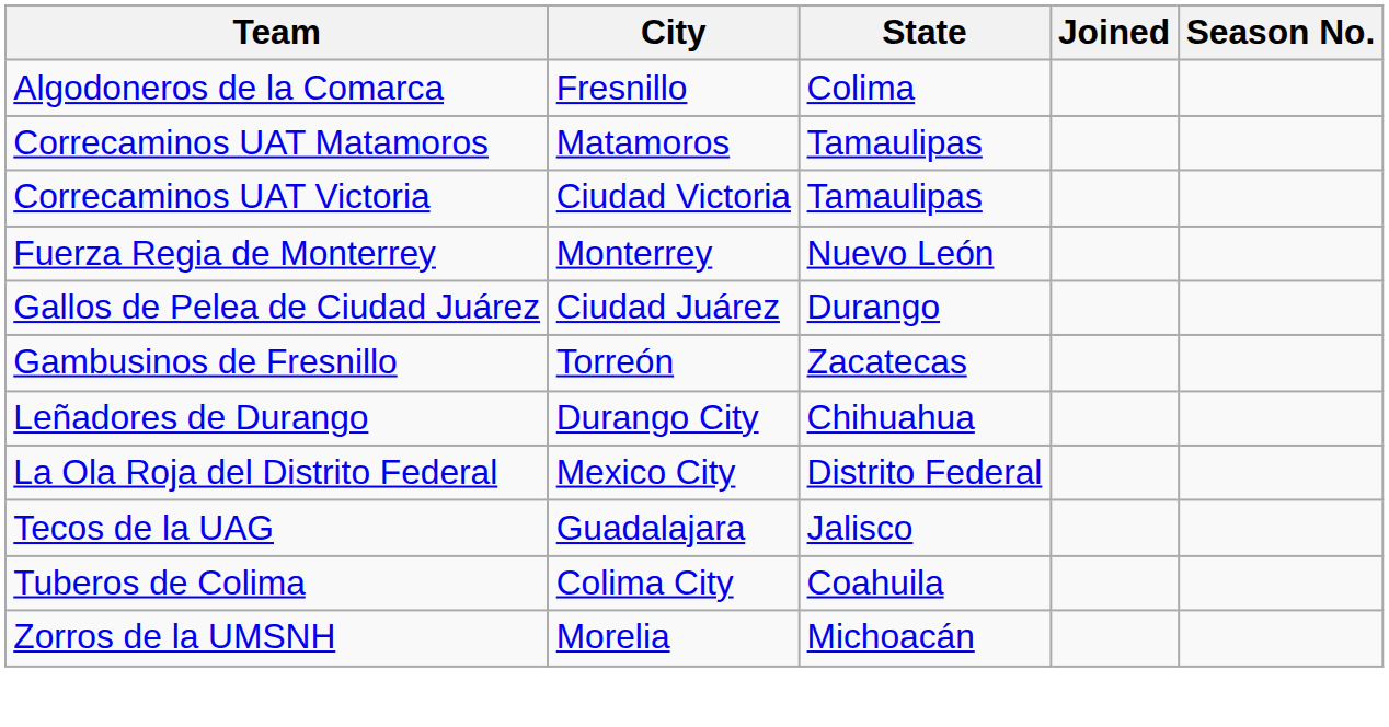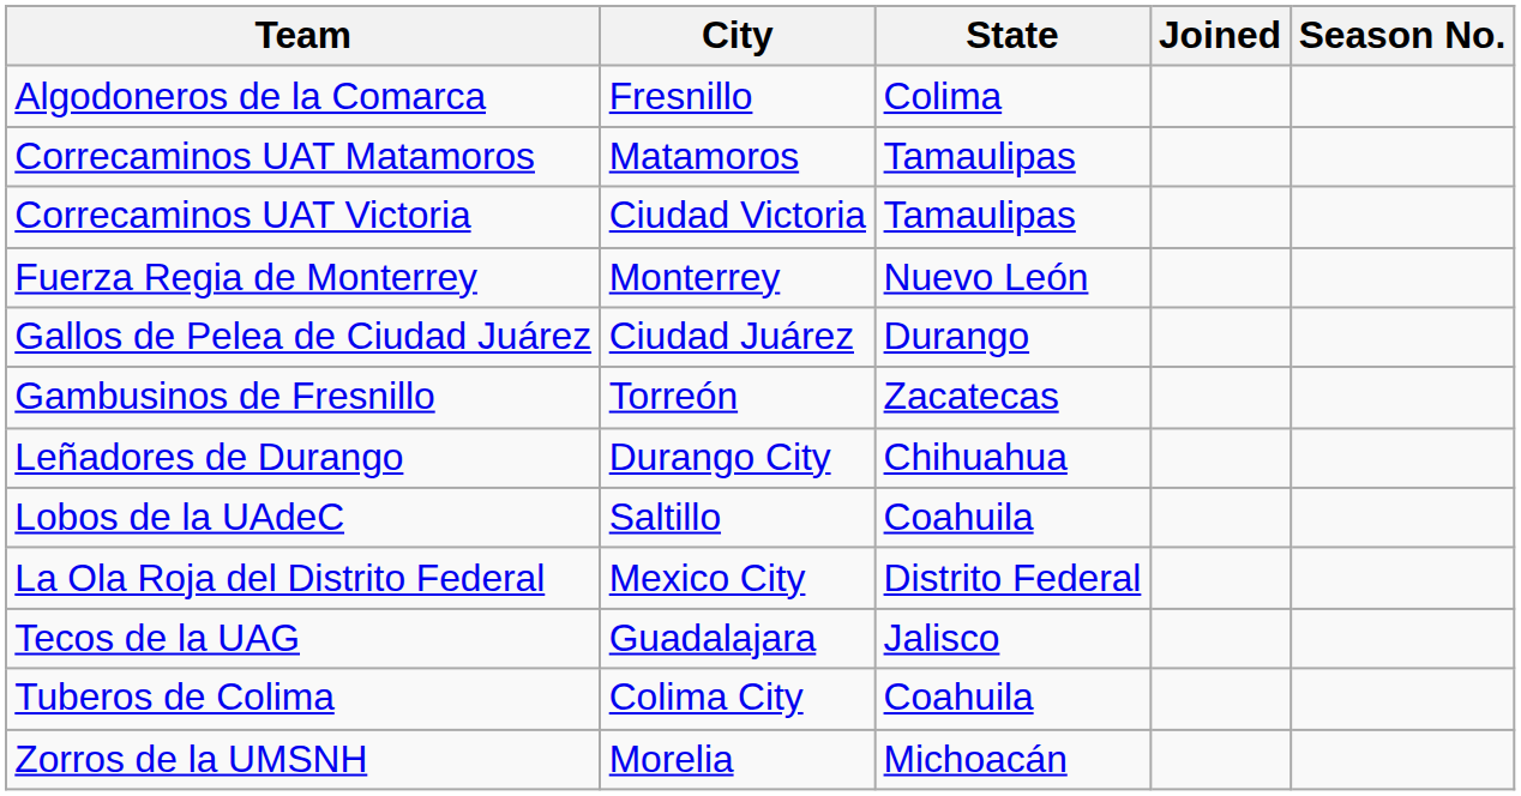 <table class="wikitable sortable">
 <tr>
 <th>Team</th>
 <th>City</th>
 <th>State</th>
 <th>Joined</th>
 <th>Season No.</th>
 </tr>
 <tr>
 <td><a href='#'>Algodoneros de la Comarca</a></td>
 <td><a href='#'>Fresnillo</a></td>
 <td><a href='#'>Colima</a></td>
 <td></td>
 <td></td>
 </tr>
 <tr>
 <td><a href='#'>Correcaminos UAT Matamoros</a></td>
 <td><a href='#'>Matamoros</a></td>
 <td><a href='#'>Tamaulipas</a></td>
 <td></td>
 <td></td>
 </tr>
 <tr>
 <td><a href='#'>Correcaminos UAT Victoria</a></td>
 <td><a href='#'>Ciudad Victoria</a></td>
 <td><a href='#'>Tamaulipas</a></td>
 <td></td>
 <td></td>
 </tr>
 <tr>
 <td><a href='#'>Fuerza Regia de Monterrey</a></td>
 <td><a href='#'>Monterrey</a></td>
 <td><a href='#'>Nuevo León</a></td>
 <td></td>
 <td></td>
 </tr>
 <tr>
 <td><a href='#'>Gallos de Pelea de Ciudad Juárez</a></td>
 <td><a href='#'>Ciudad Juárez</a></td>
 <td><a href='#'>Durango</a></td>
 <td></td>
 <td></td>
 </tr>
 <tr>
 <td><a href='#'>Gambusinos de Fresnillo</a></td>
 <td><a href='#'>Torreón</a></td>
 <td><a href='#'>Zacatecas</a></td>
 <td></td>
 <td></td>
 </tr>
 <tr>
 <td><a href='#'>Leñadores de Durango</a></td>
 <td><a href='#'>Durango City</a></td>
 <td><a href='#'>Chihuahua</a></td>
 <td></td>
 <td></td>
 </tr>
 <tr>
+<td><a href='#'>Lobos de la UAdeC</a></td>
+<td><a href='#'>Saltillo</a></td>
+<td><a href='#'>Coahuila</a></td>
+<td></td>
+<td></td>
+</tr>
+<tr>
 <td><a href='#'>La Ola Roja del Distrito Federal</a></td>
 <td><a href='#'>Mexico City</a></td>
 <td><a href='#'>Distrito Federal</a></td>
 <td></td>
 <td></td>
 </tr>
 <tr>
 <td><a href='#'>Tecos de la UAG</a></td>
 <td><a href='#'>Guadalajara</a></td>
 <td><a href='#'>Jalisco</a></td>
 <td></td>
 <td></td>
 </tr>
 <tr>
 <td><a href='#'>Tuberos de Colima</a></td>
 <td><a href='#'>Colima City</a></td>
 <td><a href='#'>Coahuila</a></td>
 <td></td>
 <td></td>
 </tr>
 <tr>
 <td><a href='#'>Zorros de la UMSNH</a></td>
 <td><a href='#'>Morelia</a></td>
 <td><a href='#'>Michoacán</a></td>
 <td></td>
 <td></td>
 </tr>
 </table>
